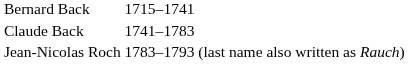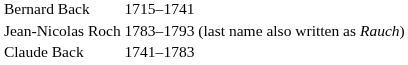 <table>
 <tr>
 <td>Bernard Back</td>
 <td>1715–1741</td>
 </tr>
 <tr>
+<td>Jean-Nicolas Roch</td>
+<td>1783–1793 (last name also written as <em>Rauch</em>)</td>
+</tr>
+<tr>
 <td>Claude Back</td>
 <td>1741–1783</td>
 </tr>
-<tr>
-<td>Jean-Nicolas Roch</td>
-<td>1783–1793 (last name also written as <em>Rauch</em>)</td>
-</tr>
 </table>
